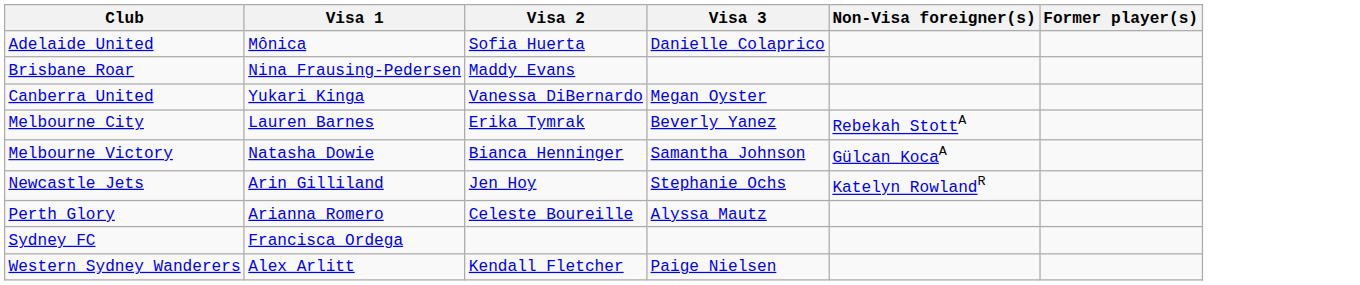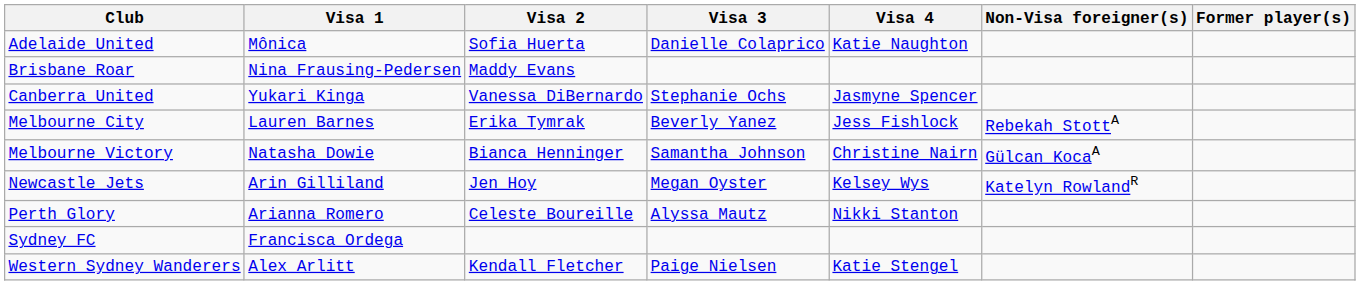 <table class="wikitable sortable">
 <tr>
 <th>Club</th>
 <th>Visa 1</th>
 <th>Visa 2</th>
 <th>Visa 3</th>
+<th>Visa 4</th>
 <th>Non-Visa foreigner(s)</th>
 <th>Former player(s)</th>
 </tr>
 <tr style="vertical-align:top;">
 <td><a href='#'>Adelaide United</a></td>
 <td> <a href='#'>Mônica</a></td>
 <td> <a href='#'>Sofia Huerta</a></td>
 <td> <a href='#'>Danielle Colaprico</a></td>
+<td> <a href='#'>Katie Naughton</a></td>
 <td></td>
 <td></td>
 </tr>
 <tr style="vertical-align:top;">
 <td><a href='#'>Brisbane Roar</a></td>
 <td> <a href='#'>Nina Frausing-Pedersen</a></td>
 <td> <a href='#'>Maddy Evans</a></td>
 <td></td>
 <td></td>
 <td></td>
+<td></td>
 </tr>
 <tr style="vertical-align:top;">
 <td><a href='#'>Canberra United</a></td>
 <td> <a href='#'>Yukari Kinga</a></td>
 <td> <a href='#'>Vanessa DiBernardo</a></td>
-<td> <a href='#'>Megan Oyster</a></td>
+<td> <a href='#'>Stephanie Ochs</a></td>
+<td> <a href='#'>Jasmyne Spencer</a></td>
 <td></td>
 <td></td>
 </tr>
 <tr style="vertical-align:top;">
 <td><a href='#'>Melbourne City</a></td>
 <td> <a href='#'>Lauren Barnes</a></td>
 <td> <a href='#'>Erika Tymrak</a></td>
 <td> <a href='#'>Beverly Yanez</a></td>
+<td> <a href='#'>Jess Fishlock</a></td>
 <td> <a href='#'>Rebekah Stott</a><sup>A</sup></td>
 <td></td>
 </tr>
 <tr style="vertical-align:top;">
 <td><a href='#'>Melbourne Victory</a></td>
 <td> <a href='#'>Natasha Dowie</a></td>
 <td> <a href='#'>Bianca Henninger</a></td>
 <td> <a href='#'>Samantha Johnson</a></td>
+<td> <a href='#'>Christine Nairn</a></td>
 <td> <a href='#'>Gülcan Koca</a><sup>A</sup></td>
 <td></td>
 </tr>
 <tr style="vertical-align:top;">
 <td><a href='#'>Newcastle Jets</a></td>
 <td> <a href='#'>Arin Gilliland</a></td>
 <td> <a href='#'>Jen Hoy</a></td>
-<td> <a href='#'>Stephanie Ochs</a></td>
+<td> <a href='#'>Megan Oyster</a></td>
+<td> <a href='#'>Kelsey Wys</a></td>
 <td> <a href='#'>Katelyn Rowland</a><sup>R</sup></td>
 <td></td>
 </tr>
 <tr style="vertical-align:top;">
 <td><a href='#'>Perth Glory</a></td>
 <td> <a href='#'>Arianna Romero</a></td>
 <td> <a href='#'>Celeste Boureille</a></td>
 <td> <a href='#'>Alyssa Mautz</a></td>
+<td> <a href='#'>Nikki Stanton</a></td>
 <td></td>
 <td></td>
 </tr>
 <tr style="vertical-align:top;">
 <td><a href='#'>Sydney FC</a></td>
 <td> <a href='#'>Francisca Ordega</a></td>
 <td></td>
 <td></td>
 <td></td>
 <td></td>
+<td></td>
 </tr>
 <tr style="vertical-align:top;">
 <td><a href='#'>Western Sydney Wanderers</a></td>
 <td> <a href='#'>Alex Arlitt</a></td>
 <td> <a href='#'>Kendall Fletcher</a></td>
 <td> <a href='#'>Paige Nielsen</a></td>
+<td> <a href='#'>Katie Stengel</a></td>
 <td></td>
 <td></td>
 </tr>
 </table>
